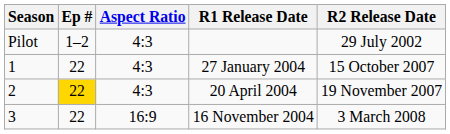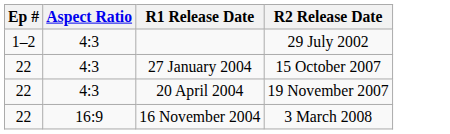 <table class="wikitable">
 <tr>
-<th>Season</th>
 <th>Ep #</th>
 <th><a href='#'>Aspect Ratio</a></th>
 <th>R1 Release Date</th>
 <th>R2 Release Date</th>
 </tr>
 <tr>
-<td>Pilot</td>
 <td align="center">1–2</td>
 <td align="center">4:3</td>
 <td align="center"></td>
 <td align="center">29 July 2002</td>
 </tr>
 <tr>
-<td>1</td>
 <td align="center">22</td>
 <td align="center">4:3</td>
 <td align="center">27 January 2004</td>
 <td align="center">15 October 2007</td>
 </tr>
 <tr>
-<td>2</td>
-<td align="center" style="background: gold;">22</td>
+<td align="center">22</td>
 <td align="center">4:3</td>
 <td align="center">20 April 2004</td>
 <td align="center">19 November 2007</td>
 </tr>
 <tr>
-<td>3</td>
 <td align="center">22</td>
 <td align="center">16:9</td>
 <td align="center">16 November 2004</td>
 <td align="center">3 March 2008</td>
 </tr>
 </table>
